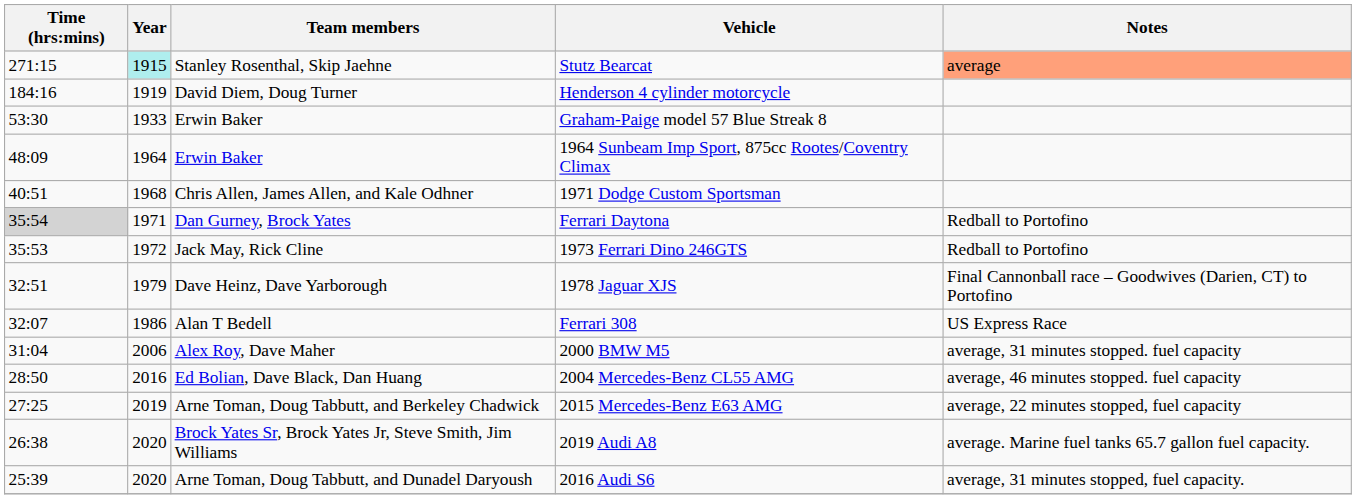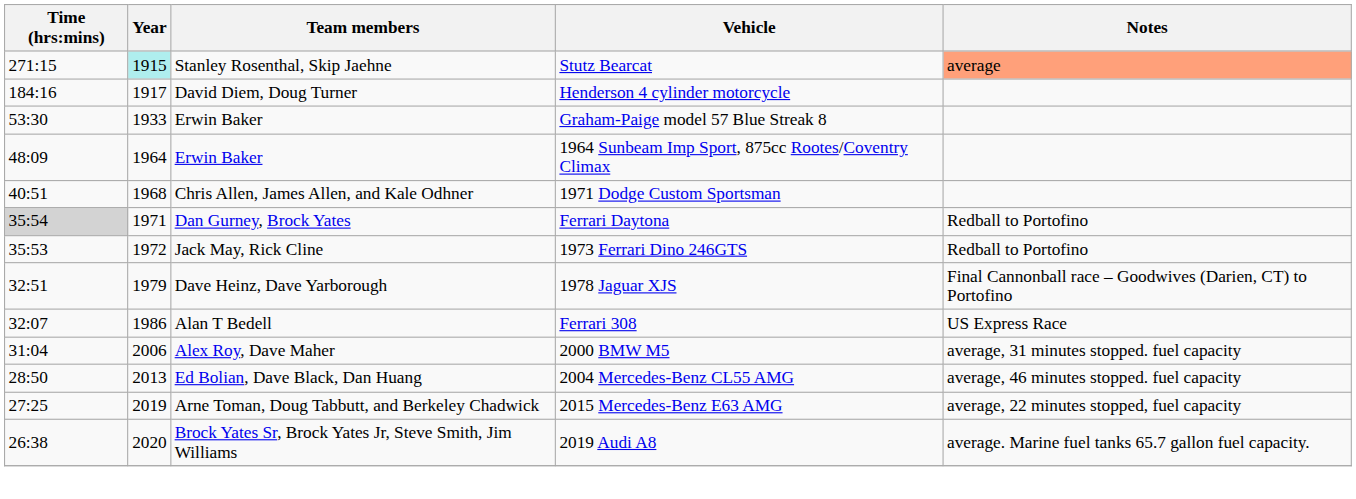 <table class="wikitable sortable">
 <tr>
 <th>Time (hrs:mins)</th>
 <th>Year</th>
 <th>Team members</th>
 <th>Vehicle</th>
 <th>Notes</th>
 </tr>
 <tr>
 <td>271:15</td>
 <td style="background: paleturquoise;">1915</td>
 <td>Stanley Rosenthal, Skip Jaehne</td>
 <td><a href='#'>Stutz Bearcat</a></td>
 <td style="background: lightsalmon;"> average</td>
 </tr>
 <tr>
 <td>184:16</td>
-<td>1919</td>
+<td>1917</td>
 <td>David Diem, Doug Turner</td>
 <td><a href='#'>Henderson 4 cylinder motorcycle</a></td>
 <td></td>
 </tr>
 <tr>
 <td>53:30</td>
 <td>1933</td>
 <td>Erwin Baker</td>
 <td><a href='#'>Graham-Paige</a> model 57 Blue Streak 8</td>
 <td></td>
 </tr>
 <tr>
 <td>48:09</td>
 <td>1964</td>
 <td><a href='#'>Erwin Baker</a></td>
 <td>1964 <a href='#'>Sunbeam Imp Sport</a>, 875cc <a href='#'>Rootes</a>/<a href='#'>Coventry Climax</a></td>
 <td></td>
 </tr>
 <tr>
 <td>40:51</td>
 <td>1968</td>
 <td>Chris Allen, James Allen, and Kale Odhner</td>
 <td>1971 <a href='#'>Dodge Custom Sportsman</a></td>
 <td></td>
 </tr>
 <tr>
 <td style="background: lightgrey;">35:54</td>
 <td>1971</td>
 <td><a href='#'>Dan Gurney</a>, <a href='#'>Brock Yates</a></td>
 <td><a href='#'>Ferrari Daytona</a></td>
 <td>Redball to Portofino</td>
 </tr>
 <tr>
 <td>35:53</td>
 <td>1972</td>
 <td>Jack May, Rick Cline</td>
 <td>1973 <a href='#'>Ferrari Dino 246GTS</a></td>
 <td>Redball to Portofino</td>
 </tr>
 <tr>
 <td>32:51</td>
 <td>1979</td>
 <td>Dave Heinz, Dave Yarborough</td>
 <td>1978 <a href='#'>Jaguar XJS</a></td>
 <td>Final Cannonball race – Goodwives (Darien, CT) to Portofino</td>
 </tr>
 <tr>
 <td>32:07</td>
 <td>1986</td>
 <td>Alan T Bedell</td>
 <td><a href='#'>Ferrari 308</a></td>
 <td>US Express Race</td>
 </tr>
 <tr>
 <td>31:04</td>
 <td>2006</td>
 <td><a href='#'>Alex Roy</a>, Dave Maher</td>
 <td>2000 <a href='#'>BMW M5</a></td>
 <td> average, 31 minutes stopped.  fuel capacity</td>
 </tr>
 <tr>
 <td>28:50</td>
-<td>2016</td>
+<td>2013</td>
 <td><a href='#'>Ed Bolian</a>, Dave Black, Dan Huang</td>
 <td>2004 <a href='#'>Mercedes-Benz CL55 AMG</a></td>
 <td> average, 46 minutes stopped.  fuel capacity</td>
 </tr>
 <tr>
 <td>27:25</td>
 <td>2019</td>
 <td>Arne Toman, Doug Tabbutt, and Berkeley Chadwick</td>
 <td>2015 <a href='#'>Mercedes-Benz E63 AMG</a></td>
 <td> average, 22 minutes stopped,  fuel capacity</td>
 </tr>
 <tr>
 <td>26:38</td>
 <td>2020</td>
 <td><a href='#'>Brock Yates Sr</a>, Brock Yates Jr, Steve Smith, Jim Williams</td>
 <td>2019 <a href='#'>Audi A8</a></td>
 <td> average. Marine fuel tanks 65.7 gallon fuel capacity. </td>
 </tr>
 <tr>
-<td>25:39</td>
-<td>2020</td>
-<td>Arne Toman, Doug Tabbutt, and Dunadel Daryoush</td>
-<td>2016 <a href='#'>Audi S6</a></td>
-<td> average, 31 minutes stopped,  fuel capacity.</td>
-</tr>
-<tr>
 </tr>
 </table>
